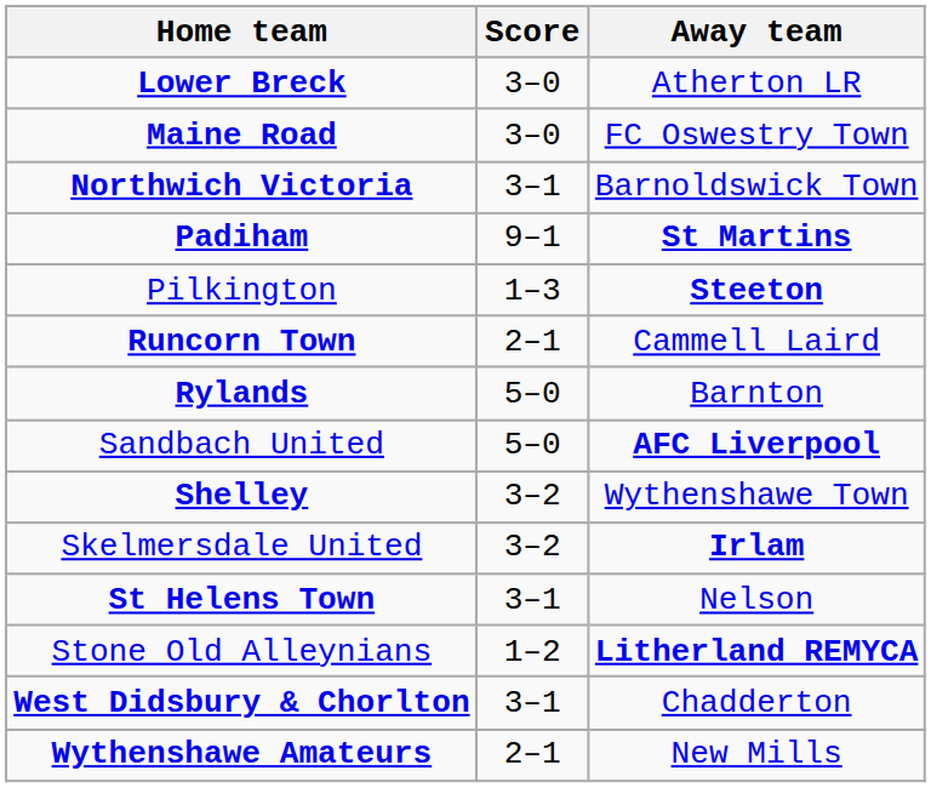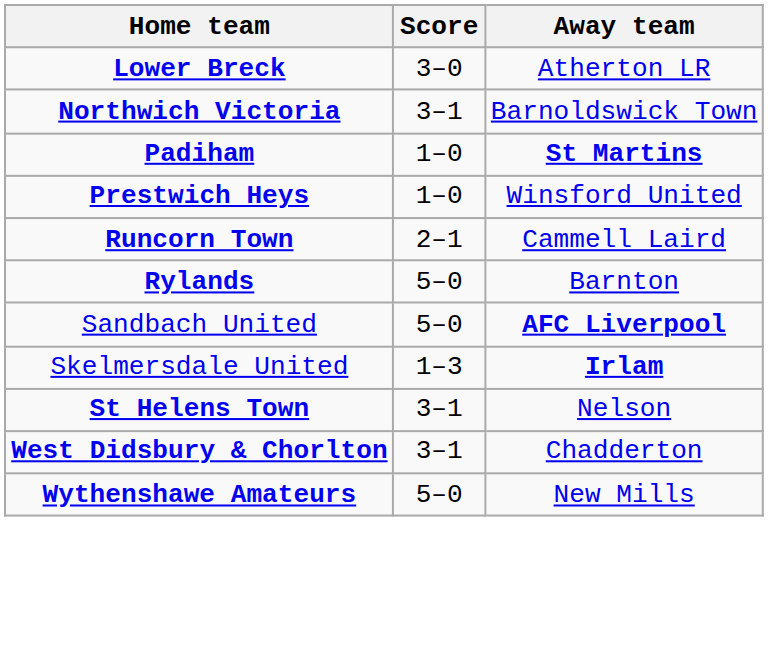 <table class="wikitable" style="text-align: center">
 <tr>
 <th>Home team</th>
 <th>Score</th>
 <th>Away team</th>
 </tr>
 <tr>
 <td><strong><a href='#'>Lower Breck</a></strong></td>
 <td>3–0</td>
 <td><a href='#'>Atherton LR</a></td>
 </tr>
 <tr>
-<td><strong><a href='#'>Maine Road</a></strong></td>
-<td>3–0</td>
-<td><a href='#'>FC Oswestry Town</a></td>
-</tr>
-<tr>
 <td><strong><a href='#'>Northwich Victoria</a></strong></td>
 <td>3–1</td>
 <td><a href='#'>Barnoldswick Town</a></td>
 </tr>
 <tr>
 <td><strong><a href='#'>Padiham</a></strong></td>
-<td>9–1</td>
+<td>1–0</td>
 <td><strong><a href='#'>St Martins</a></strong></td>
 </tr>
 <tr>
-<td><a href='#'>Pilkington</a></td>
-<td>1–3</td>
-<td><strong><a href='#'>Steeton</a></strong></td>
+<td><strong><a href='#'>Prestwich Heys</a></strong></td>
+<td>1–0</td>
+<td><a href='#'>Winsford United</a></td>
 </tr>
 <tr>
 <td><strong><a href='#'>Runcorn Town</a></strong></td>
 <td>2–1</td>
 <td><a href='#'>Cammell Laird</a></td>
 </tr>
 <tr>
 <td><strong><a href='#'>Rylands</a></strong></td>
 <td>5–0</td>
 <td><a href='#'>Barnton</a></td>
 </tr>
 <tr>
 <td><a href='#'>Sandbach United</a></td>
 <td>5–0</td>
 <td><strong><a href='#'>AFC Liverpool</a></strong></td>
 </tr>
 <tr>
-<td><strong><a href='#'>Shelley</a></strong></td>
-<td>3–2</td>
-<td><a href='#'>Wythenshawe Town</a></td>
-</tr>
-<tr>
 <td><a href='#'>Skelmersdale United</a></td>
-<td>3–2</td>
+<td>1–3</td>
 <td><strong><a href='#'>Irlam</a></strong></td>
 </tr>
 <tr>
 <td><strong><a href='#'>St Helens Town</a></strong></td>
 <td>3–1</td>
 <td><a href='#'>Nelson</a></td>
 </tr>
 <tr>
-<td><a href='#'>Stone Old Alleynians</a></td>
-<td>1–2</td>
-<td><strong><a href='#'>Litherland REMYCA</a></strong></td>
-</tr>
-<tr>
 <td><strong><a href='#'>West Didsbury & Chorlton</a></strong></td>
 <td>3–1</td>
 <td><a href='#'>Chadderton</a></td>
 </tr>
 <tr>
 <td><strong><a href='#'>Wythenshawe Amateurs</a></strong></td>
-<td>2–1</td>
+<td>5–0</td>
 <td><a href='#'>New Mills</a></td>
 </tr>
 </table>
